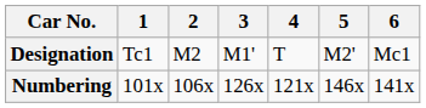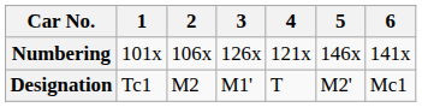 <table class="wikitable">
 <tr>
 <th>Car No.</th>
 <th>1</th>
 <th>2</th>
 <th>3</th>
 <th>4</th>
 <th>5</th>
 <th>6</th>
 </tr>
 <tr>
+<th>Numbering</th>
+<td>101x</td>
+<td>106x</td>
+<td>126x</td>
+<td>121x</td>
+<td>146x</td>
+<td>141x</td>
+</tr>
+<tr>
 <th>Designation</th>
 <td>Tc1</td>
 <td>M2</td>
 <td>M1'</td>
 <td>T</td>
 <td>M2'</td>
 <td>Mc1</td>
 </tr>
-<tr>
-<th>Numbering</th>
-<td>101x</td>
-<td>106x</td>
-<td>126x</td>
-<td>121x</td>
-<td>146x</td>
-<td>141x</td>
-</tr>
 </table>
